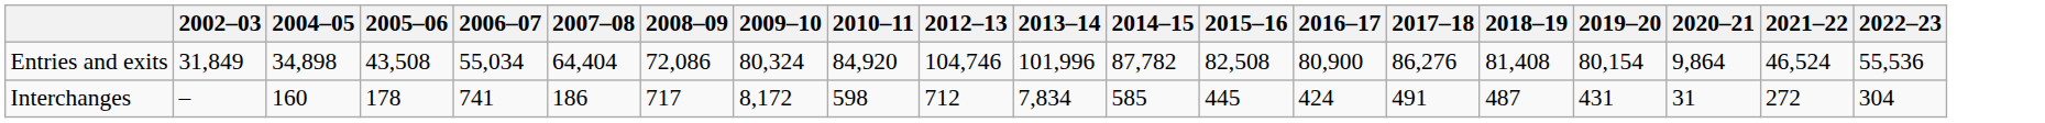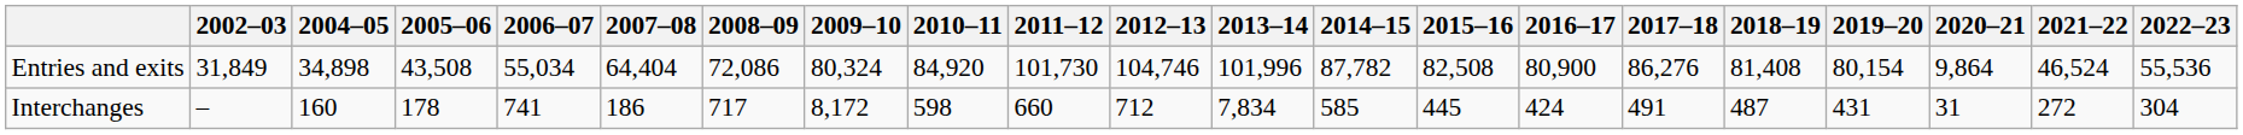 <table class="wikitable">
 <tr>
 <th></th>
 <th>2002–03</th>
 <th>2004–05</th>
 <th>2005–06</th>
 <th>2006–07</th>
 <th>2007–08</th>
 <th>2008–09</th>
 <th>2009–10</th>
 <th>2010–11</th>
+<th>2011–12</th>
 <th>2012–13</th>
 <th>2013–14</th>
 <th>2014–15</th>
 <th>2015–16</th>
 <th>2016–17</th>
 <th>2017–18</th>
 <th>2018–19</th>
 <th>2019–20</th>
 <th>2020–21</th>
 <th>2021–22</th>
 <th>2022–23</th>
 </tr>
 <tr>
 <td>Entries and exits</td>
 <td>31,849</td>
 <td>34,898</td>
 <td>43,508</td>
 <td>55,034</td>
 <td>64,404</td>
 <td>72,086</td>
 <td>80,324</td>
 <td>84,920</td>
+<td>101,730</td>
 <td>104,746</td>
 <td>101,996</td>
 <td>87,782</td>
 <td>82,508</td>
 <td>80,900</td>
 <td>86,276</td>
 <td>81,408</td>
 <td>80,154</td>
 <td>9,864</td>
 <td>46,524</td>
 <td>55,536</td>
 </tr>
 <tr>
 <td>Interchanges</td>
 <td>–</td>
 <td>160</td>
 <td>178</td>
 <td>741</td>
 <td>186</td>
 <td>717</td>
 <td>8,172</td>
 <td>598</td>
+<td>660</td>
 <td>712</td>
 <td>7,834</td>
 <td>585</td>
 <td>445</td>
 <td>424</td>
 <td>491</td>
 <td>487</td>
 <td>431</td>
 <td>31</td>
 <td>272</td>
 <td>304</td>
 </tr>
 </table>
